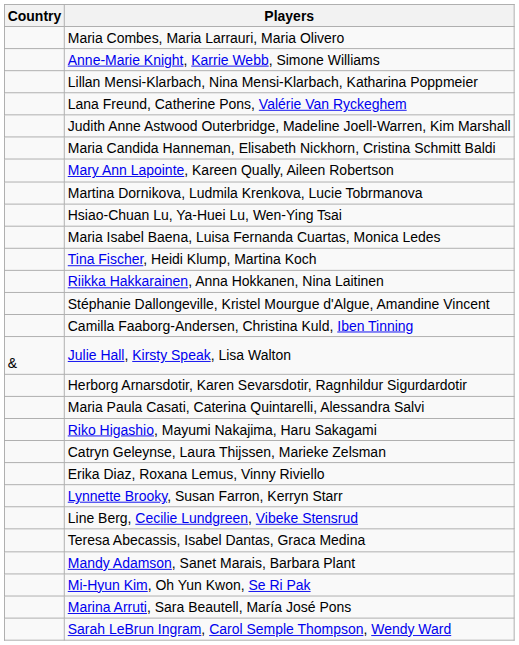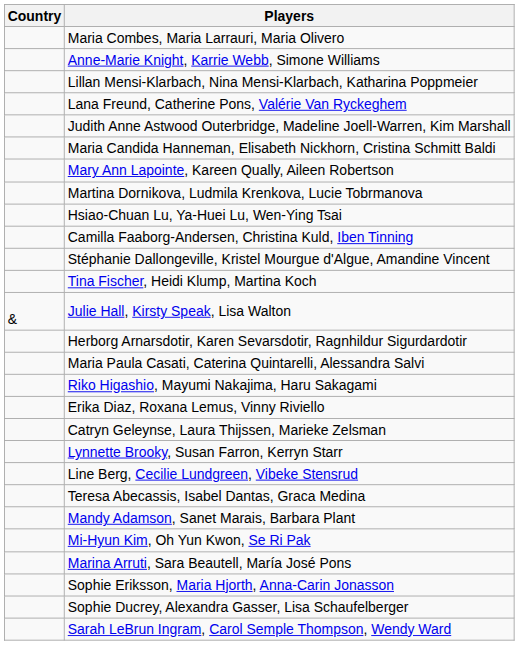 <table class="wikitable" style="font-size:95%;">
 <tr>
 <th>Country</th>
 <th>Players</th>
 </tr>
 <tr>
 <td></td>
 <td>Maria Combes, Maria Larrauri, Maria Olivero</td>
 </tr>
 <tr>
 <td></td>
 <td><a href='#'>Anne-Marie Knight</a>, <a href='#'>Karrie Webb</a>, Simone Williams</td>
 </tr>
 <tr>
 <td></td>
 <td>Lillan Mensi-Klarbach, Nina Mensi-Klarbach, Katharina Poppmeier</td>
 </tr>
 <tr>
 <td></td>
 <td>Lana Freund, Catherine Pons, <a href='#'>Valérie Van Ryckeghem</a></td>
 </tr>
 <tr>
 <td></td>
 <td>Judith Anne Astwood Outerbridge, Madeline Joell-Warren, Kim Marshall</td>
 </tr>
 <tr>
 <td></td>
 <td>Maria Candida Hanneman, Elisabeth Nickhorn, Cristina Schmitt Baldi</td>
 </tr>
 <tr>
 <td></td>
 <td><a href='#'>Mary Ann Lapointe</a>, Kareen Qually, Aileen Robertson</td>
 </tr>
 <tr>
 <td></td>
 <td>Martina Dornikova, Ludmila Krenkova, Lucie Tobrmanova</td>
 </tr>
 <tr>
 <td></td>
 <td>Hsiao-Chuan Lu, Ya-Huei Lu, Wen-Ying Tsai</td>
 </tr>
 <tr>
 <td></td>
-<td>Maria Isabel Baena, Luisa Fernanda Cuartas, Monica Ledes</td>
-</tr>
-<tr>
-<td></td>
-<td><a href='#'>Tina Fischer</a>, Heidi Klump, Martina Koch</td>
-</tr>
-<tr>
-<td></td>
-<td><a href='#'>Riikka Hakkarainen</a>, Anna Hokkanen, Nina Laitinen</td>
+<td>Camilla Faaborg-Andersen, Christina Kuld, <a href='#'>Iben Tinning</a></td>
 </tr>
 <tr>
 <td></td>
 <td>Stéphanie Dallongeville, Kristel Mourgue d'Algue, Amandine Vincent</td>
 </tr>
 <tr>
 <td></td>
-<td>Camilla Faaborg-Andersen, Christina Kuld, <a href='#'>Iben Tinning</a></td>
+<td><a href='#'>Tina Fischer</a>, Heidi Klump, Martina Koch</td>
 </tr>
 <tr>
 <td><br>& </td>
 <td><a href='#'>Julie Hall</a>, <a href='#'>Kirsty Speak</a>, Lisa Walton</td>
 </tr>
 <tr>
 <td></td>
 <td>Herborg Arnarsdotir, Karen Sevarsdotir, Ragnhildur Sigurdardotir</td>
 </tr>
 <tr>
 <td></td>
 <td>Maria Paula Casati, Caterina Quintarelli, Alessandra Salvi</td>
 </tr>
 <tr>
 <td></td>
 <td><a href='#'>Riko Higashio</a>, Mayumi Nakajima, Haru Sakagami</td>
 </tr>
 <tr>
 <td></td>
-<td>Catryn Geleynse, Laura Thijssen, Marieke Zelsman</td>
+<td>Erika Diaz, Roxana Lemus, Vinny Riviello</td>
 </tr>
 <tr>
 <td></td>
-<td>Erika Diaz, Roxana Lemus, Vinny Riviello</td>
+<td>Catryn Geleynse, Laura Thijssen, Marieke Zelsman</td>
 </tr>
 <tr>
 <td></td>
 <td><a href='#'>Lynnette Brooky</a>, Susan Farron, Kerryn Starr</td>
 </tr>
 <tr>
 <td></td>
 <td>Line Berg, <a href='#'>Cecilie Lundgreen</a>, <a href='#'>Vibeke Stensrud</a></td>
 </tr>
 <tr>
 <td></td>
 <td>Teresa Abecassis, Isabel Dantas, Graca Medina</td>
 </tr>
 <tr>
 <td></td>
 <td><a href='#'>Mandy Adamson</a>, Sanet Marais, Barbara Plant</td>
 </tr>
 <tr>
 <td></td>
 <td><a href='#'>Mi-Hyun Kim</a>, Oh Yun Kwon, <a href='#'>Se Ri Pak</a></td>
 </tr>
 <tr>
 <td></td>
 <td><a href='#'>Marina Arruti</a>, Sara Beautell, María José Pons</td>
 </tr>
 <tr>
 <td></td>
+<td>Sophie Eriksson, <a href='#'>Maria Hjorth</a>, <a href='#'>Anna-Carin Jonasson</a></td>
+</tr>
+<tr>
+<td></td>
+<td>Sophie Ducrey, Alexandra Gasser, Lisa Schaufelberger</td>
+</tr>
+<tr>
+<td></td>
 <td><a href='#'>Sarah LeBrun Ingram</a>, <a href='#'>Carol Semple Thompson</a>, <a href='#'>Wendy Ward</a></td>
 </tr>
 </table>
